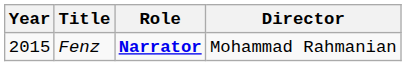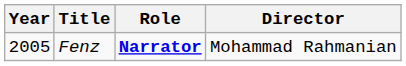 <table class="wikitable">
 <tr>
 <th>Year</th>
 <th>Title</th>
 <th>Role</th>
 <th>Director</th>
 </tr>
 <tr>
-<td>2015</td>
+<td>2005</td>
 <td><em>Fenz</em></td>
 <td><strong><a href='#'>Narrator</a></strong></td>
 <td>Mohammad Rahmanian</td>
 </tr>
 </table>
